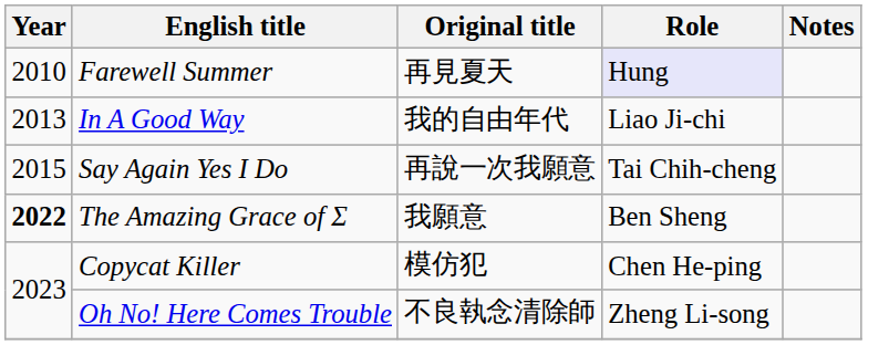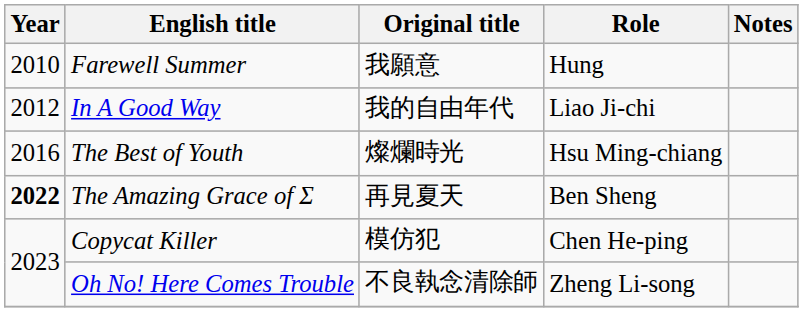 <table class="wikitable sortable">
 <tr>
 <th>Year</th>
 <th>English title</th>
 <th>Original title</th>
 <th>Role</th>
 <th class="unsortable">Notes</th>
 </tr>
 <tr>
 <td>2010</td>
 <td><em>Farewell Summer</em></td>
-<td>再見夏天</td>
-<td style="background: lavender;">Hung</td>
+<td>我願意</td>
+<td>Hung</td>
 <td></td>
 </tr>
 <tr>
-<td>2013</td>
+<td>2012</td>
 <td><em><a href='#'>In A Good Way</a></em></td>
 <td>我的自由年代</td>
 <td>Liao Ji-chi</td>
 <td></td>
 </tr>
 <tr>
-<td>2015</td>
-<td><em>Say Again Yes I Do</em></td>
-<td>再說一次我願意</td>
-<td>Tai Chih-cheng</td>
+<td>2016</td>
+<td><em>The Best of Youth</em></td>
+<td>燦爛時光</td>
+<td>Hsu Ming-chiang</td>
 <td></td>
 </tr>
 <tr>
 <td><strong>2022</strong></td>
 <td><em>The Amazing Grace of Σ</em></td>
-<td>我願意</td>
+<td>再見夏天</td>
 <td>Ben Sheng</td>
 <td></td>
 </tr>
 <tr>
 <td rowspan="2">2023</td>
 <td><em>Copycat Killer</em></td>
 <td>模仿犯</td>
 <td>Chen He-ping</td>
 <td></td>
 </tr>
 <tr>
 <td><em><a href='#'>Oh No! Here Comes Trouble</a></em></td>
 <td>不良執念清除師</td>
 <td>Zheng Li-song</td>
 <td></td>
 </tr>
 <tr>
 </tr>
 </table>
